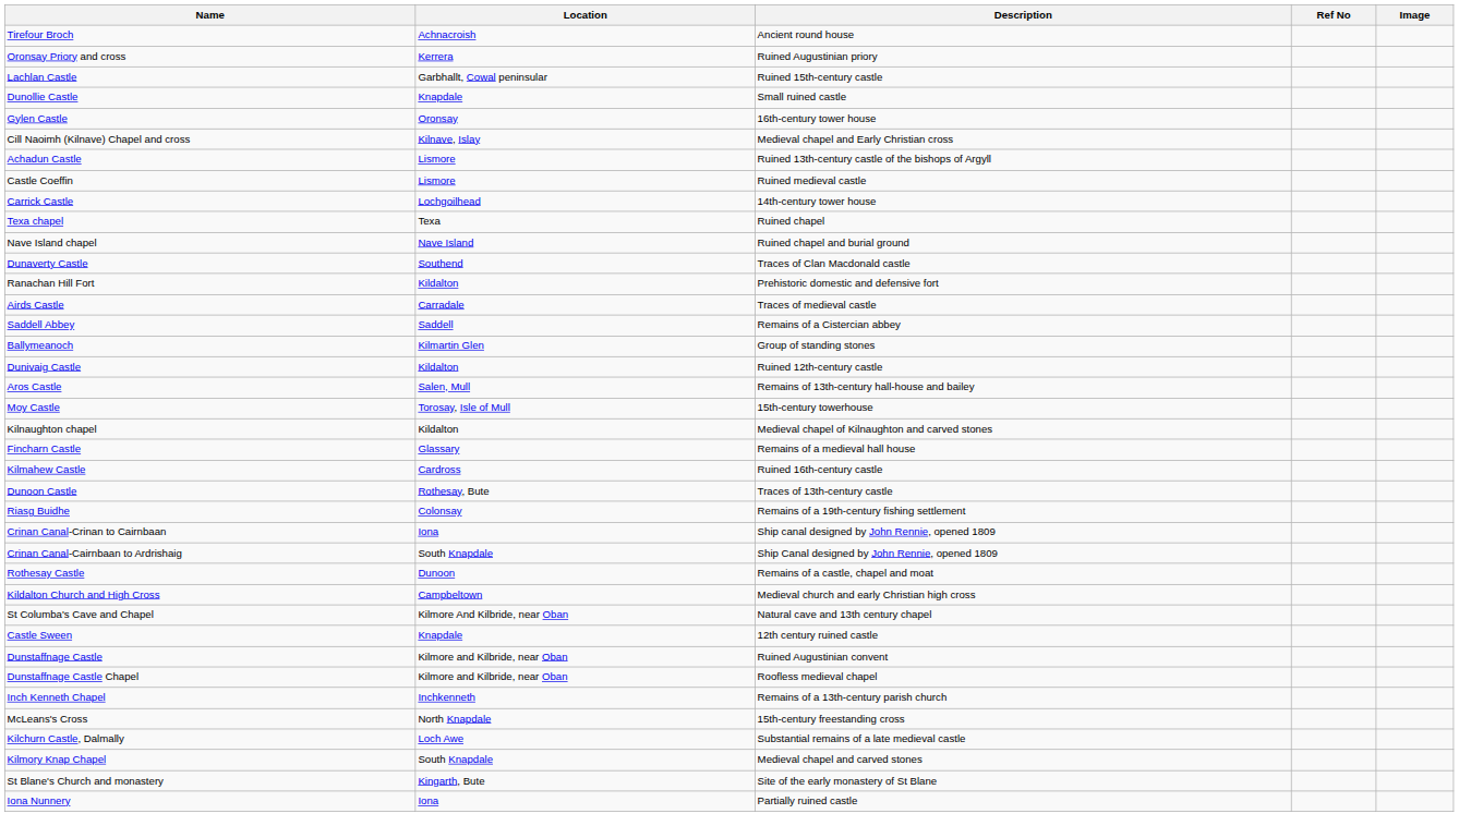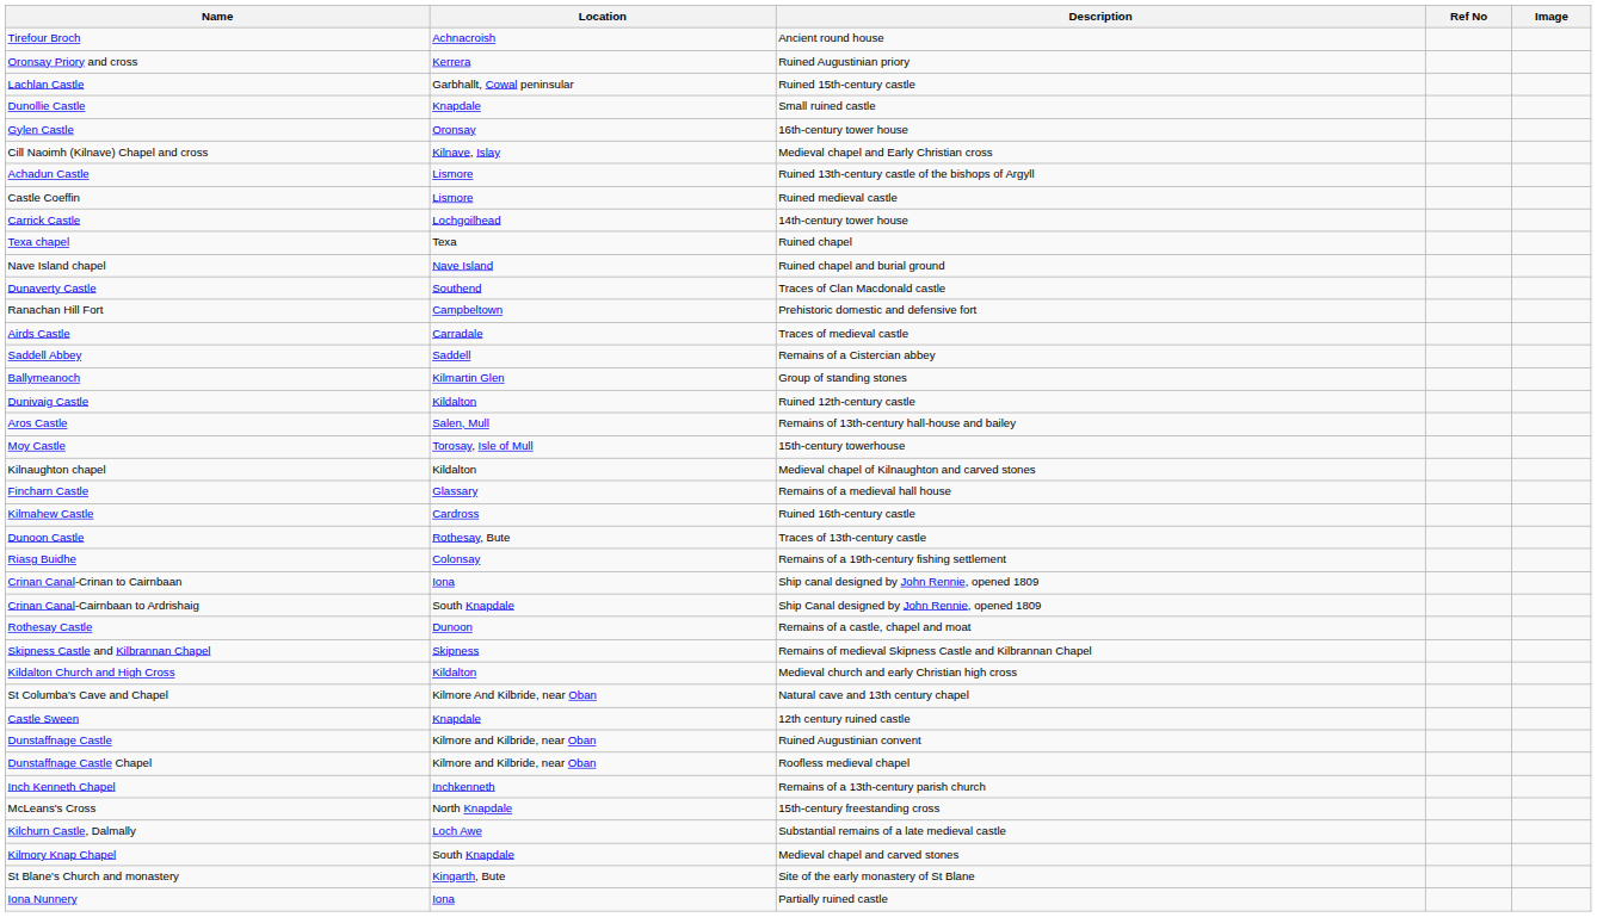 <table class="wikitable sortable" style="font-size: 90%;width:100%;border:0px;text-align:left;line-height:150%;">
 <tr>
 <th>Name</th>
 <th>Location</th>
 <th class="unsortable">Description</th>
 <th>Ref No</th>
 <th class="unsortable">Image</th>
 </tr>
 <tr>
 <td><a href='#'>Tirefour Broch</a></td>
 <td><a href='#'>Achnacroish</a></td>
 <td>Ancient round house</td>
 <td></td>
 <td></td>
 </tr>
 <tr>
 <td><a href='#'>Oronsay Priory</a> and cross</td>
 <td><a href='#'>Kerrera</a></td>
 <td>Ruined Augustinian priory</td>
 <td></td>
 <td></td>
 </tr>
 <tr>
 <td><a href='#'>Lachlan Castle</a></td>
 <td>Garbhallt, <a href='#'>Cowal</a> peninsular</td>
 <td>Ruined 15th-century castle</td>
 <td></td>
 <td></td>
 </tr>
 <tr>
 <td><a href='#'>Dunollie Castle</a></td>
 <td><a href='#'>Knapdale</a></td>
 <td>Small ruined castle</td>
 <td></td>
 <td></td>
 </tr>
 <tr>
 <td><a href='#'>Gylen Castle</a></td>
 <td><a href='#'>Oronsay</a></td>
 <td>16th-century tower house</td>
 <td></td>
 <td></td>
 </tr>
 <tr>
 <td>Cill Naoimh (Kilnave) Chapel and cross</td>
 <td><a href='#'>Kilnave</a>, <a href='#'>Islay</a></td>
 <td>Medieval chapel and Early Christian cross</td>
 <td></td>
 <td></td>
 </tr>
 <tr>
 <td><a href='#'>Achadun Castle</a></td>
 <td><a href='#'>Lismore</a></td>
 <td>Ruined 13th-century castle of the bishops of Argyll</td>
 <td></td>
 <td></td>
 </tr>
 <tr>
 <td>Castle Coeffin</td>
 <td><a href='#'>Lismore</a></td>
 <td>Ruined medieval castle</td>
 <td></td>
 <td></td>
 </tr>
 <tr>
 <td><a href='#'>Carrick Castle</a></td>
 <td><a href='#'>Lochgoilhead</a></td>
 <td>14th-century tower house</td>
 <td></td>
 <td></td>
 </tr>
 <tr>
 <td><a href='#'>Texa chapel</a></td>
 <td>Texa</td>
 <td>Ruined chapel</td>
 <td></td>
 <td></td>
 </tr>
 <tr>
 <td>Nave Island chapel</td>
 <td><a href='#'>Nave Island</a></td>
 <td>Ruined chapel and burial ground</td>
 <td></td>
 <td></td>
 </tr>
 <tr>
 <td><a href='#'>Dunaverty Castle</a></td>
 <td><a href='#'>Southend</a></td>
 <td>Traces of Clan Macdonald castle</td>
 <td></td>
 <td></td>
 </tr>
 <tr>
 <td>Ranachan Hill Fort</td>
-<td><a href='#'>Kildalton</a></td>
+<td><a href='#'>Campbeltown</a></td>
 <td>Prehistoric domestic and defensive fort</td>
 <td></td>
 <td></td>
 </tr>
 <tr>
 <td><a href='#'>Airds Castle</a></td>
 <td><a href='#'>Carradale</a></td>
 <td>Traces of medieval castle</td>
 <td></td>
 <td></td>
 </tr>
 <tr>
 <td><a href='#'>Saddell Abbey</a></td>
 <td><a href='#'>Saddell</a></td>
 <td>Remains of a Cistercian abbey</td>
 <td></td>
 <td></td>
 </tr>
 <tr>
 <td><a href='#'>Ballymeanoch</a></td>
 <td><a href='#'>Kilmartin Glen</a></td>
 <td>Group of standing stones</td>
 <td></td>
 <td></td>
 </tr>
 <tr>
 <td><a href='#'>Dunivaig Castle</a></td>
 <td><a href='#'>Kildalton</a></td>
 <td>Ruined 12th-century castle</td>
 <td></td>
 <td></td>
 </tr>
 <tr>
 <td><a href='#'>Aros Castle</a></td>
 <td><a href='#'>Salen, Mull</a></td>
 <td>Remains of 13th-century hall-house and bailey</td>
 <td></td>
 <td></td>
 </tr>
 <tr>
 <td><a href='#'>Moy Castle</a></td>
 <td><a href='#'>Torosay</a>, <a href='#'>Isle of Mull</a></td>
 <td>15th-century towerhouse</td>
 <td></td>
 <td></td>
 </tr>
 <tr>
 <td>Kilnaughton chapel</td>
 <td>Kildalton</td>
 <td>Medieval chapel of Kilnaughton and carved stones</td>
 <td></td>
 <td></td>
 </tr>
 <tr>
 <td><a href='#'>Fincharn Castle</a></td>
 <td><a href='#'>Glassary</a></td>
 <td>Remains of a medieval hall house</td>
 <td></td>
 <td></td>
 </tr>
 <tr>
 <td><a href='#'>Kilmahew Castle</a></td>
 <td><a href='#'>Cardross</a></td>
 <td>Ruined 16th-century castle</td>
 <td></td>
 <td></td>
 </tr>
 <tr>
 <td><a href='#'>Dunoon Castle</a></td>
 <td><a href='#'>Rothesay</a>, Bute</td>
 <td>Traces of 13th-century castle</td>
 <td></td>
 <td></td>
 </tr>
 <tr>
 <td><a href='#'>Riasg Buidhe</a></td>
 <td><a href='#'>Colonsay</a></td>
 <td>Remains of a 19th-century fishing settlement</td>
 <td></td>
 <td></td>
 </tr>
 <tr>
 <td><a href='#'>Crinan Canal</a>-Crinan to Cairnbaan</td>
 <td><a href='#'>Iona</a></td>
 <td>Ship canal designed by <a href='#'>John Rennie</a>, opened 1809</td>
 <td></td>
 <td></td>
 </tr>
 <tr>
 <td><a href='#'>Crinan Canal</a>-Cairnbaan to Ardrishaig</td>
 <td>South <a href='#'>Knapdale</a></td>
 <td>Ship Canal designed by <a href='#'>John Rennie</a>, opened 1809</td>
 <td></td>
 <td></td>
 </tr>
 <tr>
 <td><a href='#'>Rothesay Castle</a></td>
 <td><a href='#'>Dunoon</a></td>
 <td>Remains of a castle, chapel and moat</td>
 <td></td>
 <td></td>
 </tr>
 <tr>
+<td><a href='#'>Skipness Castle</a> and <a href='#'>Kilbrannan Chapel</a></td>
+<td><a href='#'>Skipness</a></td>
+<td>Remains of medieval Skipness Castle and Kilbrannan Chapel</td>
+<td></td>
+<td></td>
+</tr>
+<tr>
 <td><a href='#'>Kildalton Church and High Cross</a></td>
-<td><a href='#'>Campbeltown</a></td>
+<td><a href='#'>Kildalton</a></td>
 <td>Medieval church and early Christian high cross</td>
 <td></td>
 <td></td>
 </tr>
 <tr>
 <td>St Columba's Cave and Chapel</td>
 <td>Kilmore And Kilbride, near <a href='#'>Oban</a></td>
 <td>Natural cave and 13th century chapel</td>
 <td></td>
 <td></td>
 </tr>
 <tr>
 <td><a href='#'>Castle Sween</a></td>
 <td><a href='#'>Knapdale</a></td>
 <td>12th century ruined castle</td>
 <td></td>
 <td></td>
 </tr>
 <tr>
 <td><a href='#'>Dunstaffnage Castle</a></td>
 <td>Kilmore and Kilbride, near <a href='#'>Oban</a></td>
 <td>Ruined Augustinian convent</td>
 <td></td>
 <td></td>
 </tr>
 <tr>
 <td><a href='#'>Dunstaffnage Castle</a> Chapel</td>
 <td>Kilmore and Kilbride, near <a href='#'>Oban</a></td>
 <td>Roofless medieval chapel</td>
 <td></td>
 <td></td>
 </tr>
 <tr>
 <td><a href='#'>Inch Kenneth Chapel</a></td>
 <td><a href='#'>Inchkenneth</a></td>
 <td>Remains of a 13th-century parish church</td>
 <td></td>
 <td></td>
 </tr>
 <tr>
 <td>McLeans's Cross</td>
 <td>North <a href='#'>Knapdale</a></td>
 <td>15th-century freestanding cross</td>
 <td></td>
 <td></td>
 </tr>
 <tr>
 <td><a href='#'>Kilchurn Castle</a>, Dalmally</td>
 <td><a href='#'>Loch Awe</a></td>
 <td>Substantial remains of a late medieval castle</td>
 <td></td>
 <td></td>
 </tr>
 <tr>
 <td><a href='#'>Kilmory Knap Chapel</a></td>
 <td>South <a href='#'>Knapdale</a></td>
 <td>Medieval chapel and carved stones</td>
 <td></td>
 <td></td>
 </tr>
 <tr>
 <td>St Blane's Church and monastery</td>
 <td><a href='#'>Kingarth</a>, Bute</td>
 <td>Site of the early monastery of St Blane</td>
 <td></td>
 <td></td>
 </tr>
 <tr>
 <td><a href='#'>Iona Nunnery</a></td>
 <td><a href='#'>Iona</a></td>
 <td>Partially ruined castle</td>
 <td></td>
 <td></td>
 </tr>
 <tr>
 </tr>
 </table>
